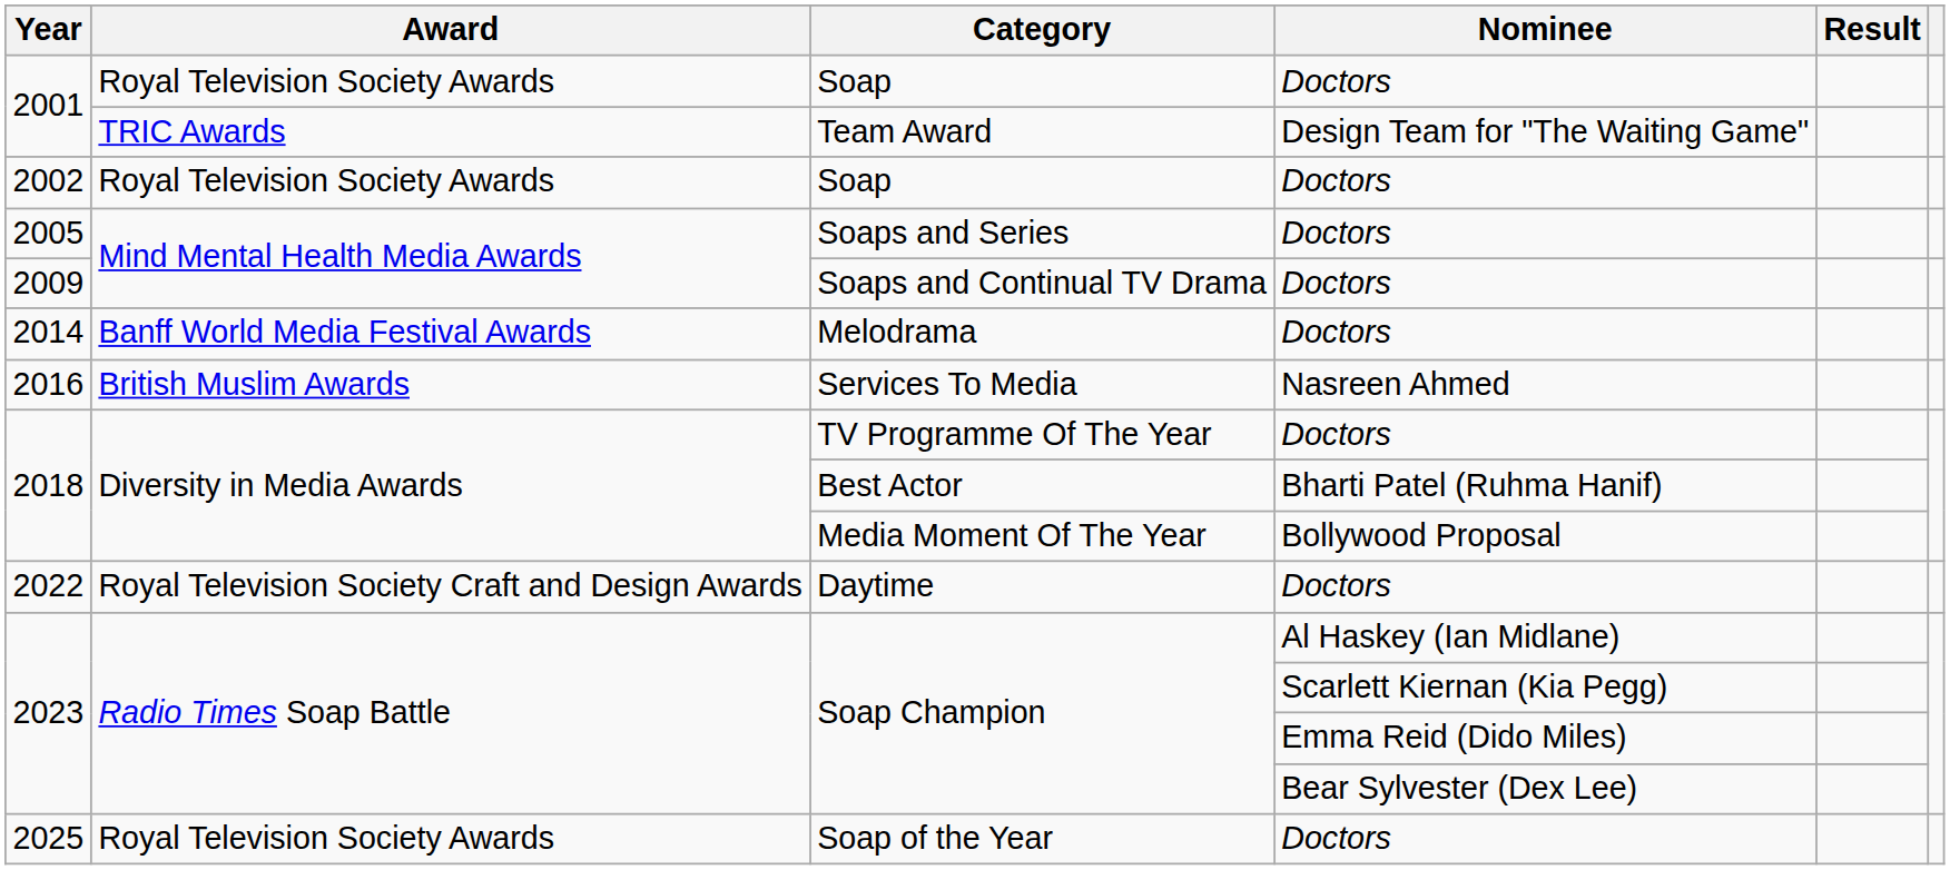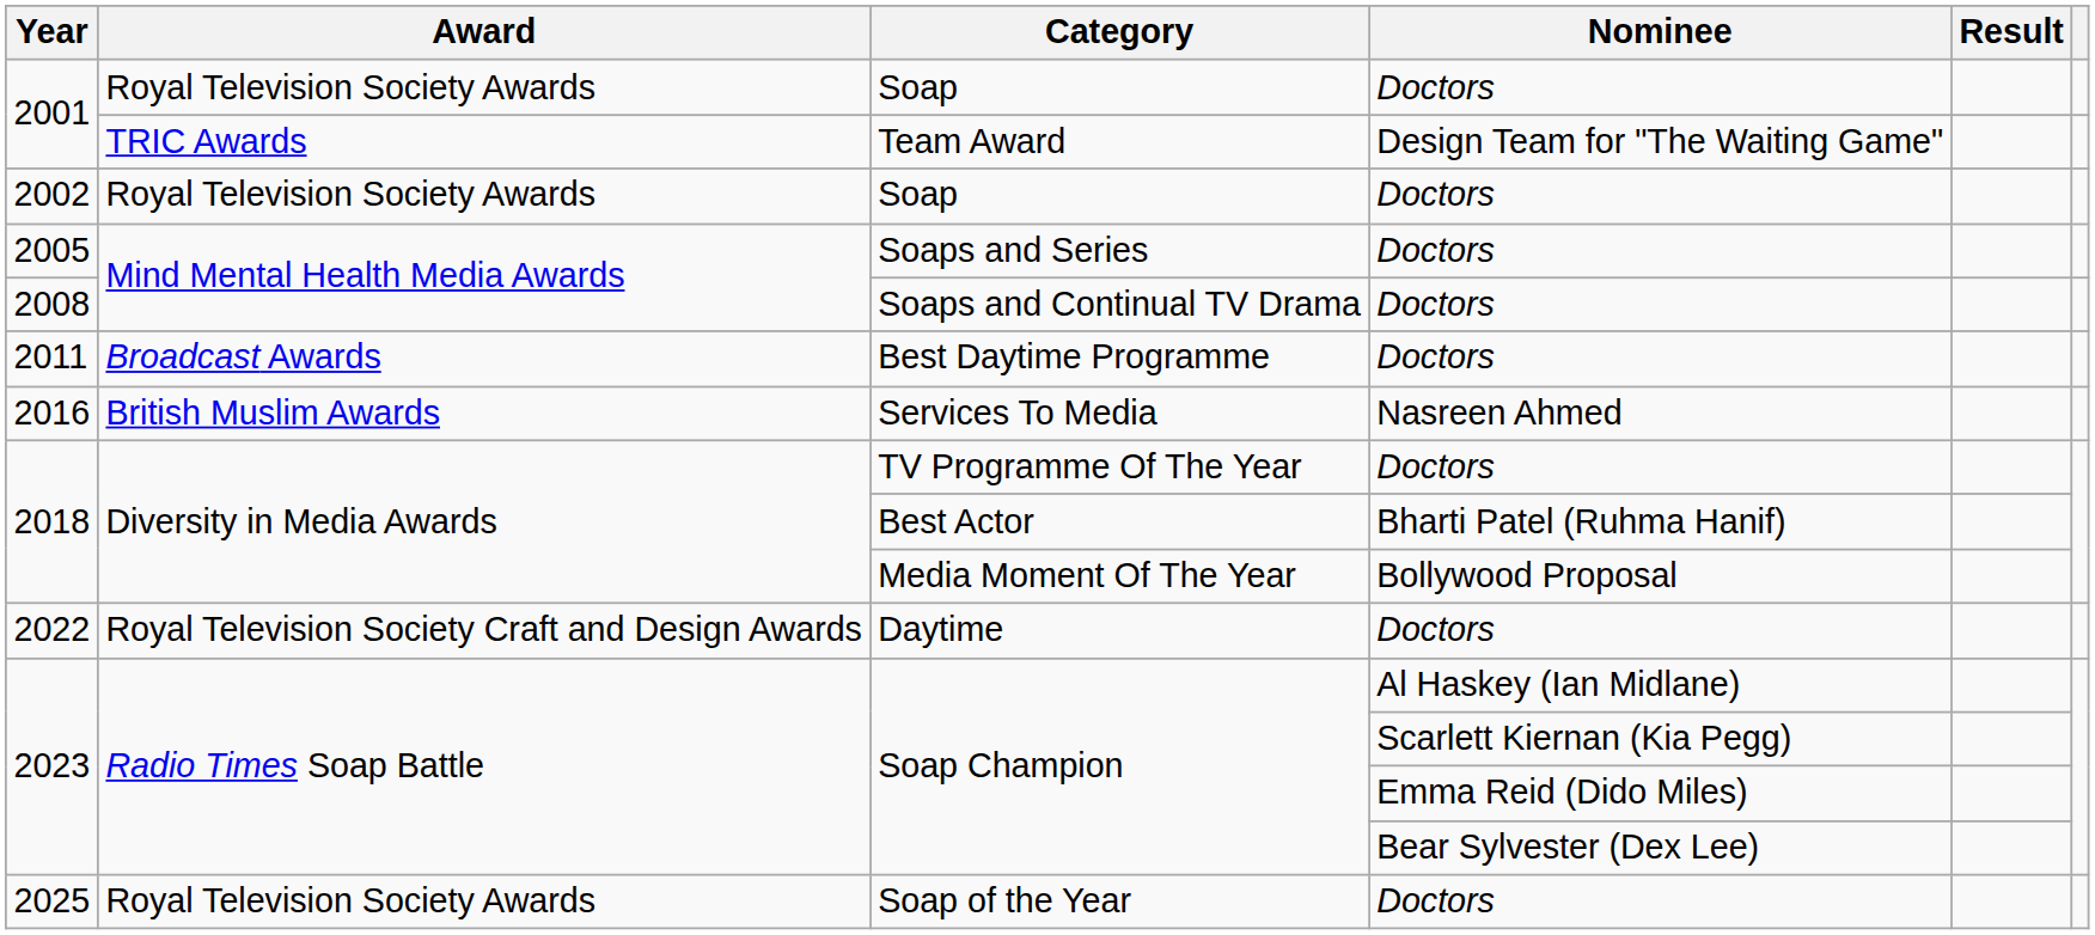 <table class="wikitable">
 <tr>
 <th>Year</th>
 <th>Award</th>
 <th>Category</th>
 <th>Nominee</th>
 <th>Result</th>
 <th></th>
 </tr>
 <tr>
 <td rowspan="2">2001</td>
 <td>Royal Television Society Awards</td>
 <td>Soap</td>
 <td><em>Doctors</em></td>
 <td></td>
 <td align="center"></td>
 </tr>
 <tr>
 <td><a href='#'>TRIC Awards</a></td>
 <td>Team Award</td>
 <td>Design Team for "The Waiting Game"</td>
 <td></td>
 <td align="center"></td>
 </tr>
 <tr>
 <td>2002</td>
 <td>Royal Television Society Awards</td>
 <td>Soap</td>
 <td><em>Doctors</em></td>
 <td></td>
 <td align="center"></td>
 </tr>
 <tr>
 <td>2005</td>
 <td rowspan="2"><a href='#'>Mind Mental Health Media Awards</a></td>
 <td>Soaps and Series</td>
 <td><em>Doctors</em></td>
 <td></td>
 <td align="center"></td>
 </tr>
 <tr>
-<td>2009</td>
+<td>2008</td>
 <td>Soaps and Continual TV Drama</td>
 <td><em>Doctors</em></td>
 <td></td>
 <td align="center"></td>
 </tr>
 <tr>
-<td>2014</td>
-<td><a href='#'>Banff World Media Festival Awards</a></td>
-<td>Melodrama</td>
+<td>2011</td>
+<td><a href='#'><em>Broadcast</em> Awards</a></td>
+<td>Best Daytime Programme</td>
 <td><em>Doctors</em></td>
 <td></td>
 <td align="center"></td>
 </tr>
 <tr>
 <td>2016</td>
 <td><a href='#'>British Muslim Awards</a></td>
 <td>Services To Media</td>
 <td>Nasreen Ahmed</td>
 <td></td>
 <td align="center"></td>
 </tr>
 <tr>
 <td rowspan="3">2018</td>
 <td rowspan="3">Diversity in Media Awards</td>
 <td>TV Programme Of The Year</td>
 <td><em>Doctors</em></td>
 <td></td>
 <td align="center" rowspan="3"></td>
 </tr>
 <tr>
 <td>Best Actor</td>
 <td>Bharti Patel (Ruhma Hanif)</td>
 <td></td>
 </tr>
 <tr>
 <td>Media Moment Of The Year</td>
 <td>Bollywood Proposal</td>
 <td></td>
 </tr>
 <tr>
 <td>2022</td>
 <td>Royal Television Society Craft and Design Awards</td>
 <td>Daytime</td>
 <td><em>Doctors</em></td>
 <td></td>
 <td align="center"></td>
 </tr>
 <tr>
 <td rowspan="4">2023</td>
 <td rowspan="4"><em><a href='#'>Radio Times</a></em> Soap Battle</td>
 <td rowspan="4">Soap Champion</td>
 <td>Al Haskey (Ian Midlane)</td>
 <td></td>
 <td rowspan="4" align="center"></td>
 </tr>
 <tr>
 <td>Scarlett Kiernan (Kia Pegg)</td>
 <td></td>
 </tr>
 <tr>
 <td>Emma Reid (Dido Miles)</td>
 <td></td>
 </tr>
 <tr>
 <td>Bear Sylvester (Dex Lee)</td>
 <td></td>
 </tr>
 <tr>
 <td>2025</td>
 <td>Royal Television Society Awards</td>
 <td>Soap of the Year</td>
 <td><em>Doctors</em></td>
 <td></td>
 <td align="center"></td>
 </tr>
 </table>
